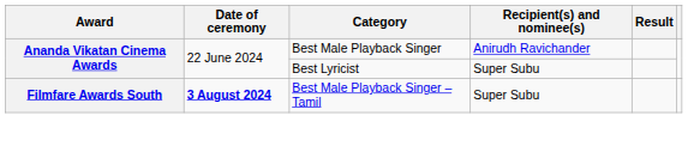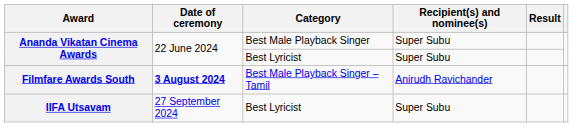 <table class="wikitable plainrowheaders sortable">
 <tr>
 <th scope="col">Award</th>
 <th scope="col">Date of ceremony</th>
 <th scope="col">Category</th>
 <th scope="col">Recipient(s) and nominee(s)</th>
 <th scope="col">Result</th>
 <th scope="col" class="unsortable"></th>
 </tr>
 <tr>
 <th rowspan="2" scope="row"><a href='#'>Ananda Vikatan Cinema Awards</a></th>
 <td rowspan="2">22 June 2024</td>
 <td>Best Male Playback Singer</td>
-<td><a href='#'>Anirudh Ravichander</a></td>
+<td>Super Subu</td>
 <td></td>
 <td rowspan="2" align="center"></td>
 </tr>
 <tr>
 <td>Best Lyricist</td>
 <td>Super Subu</td>
 <td></td>
 </tr>
 <tr>
 <th scope="row"><a href='#'>Filmfare Awards South</a></th>
 <td><strong><a href='#'>3 August 2024</a></strong></td>
 <td><a href='#'>Best Male Playback Singer – Tamil</a></td>
-<td>Super Subu</td>
+<td><a href='#'>Anirudh Ravichander</a></td>
 <td></td>
 <td align="center"></td>
 </tr>
+<tr>
+<th scope="row"><a href='#'>IIFA Utsavam</a></th>
+<td><a href='#'>27 September 2024</a></td>
+<td>Best Lyricist</td>
+<td>Super Subu</td>
+<td></td>
+<td align="center"><br></td>
+</tr>
 </table>
